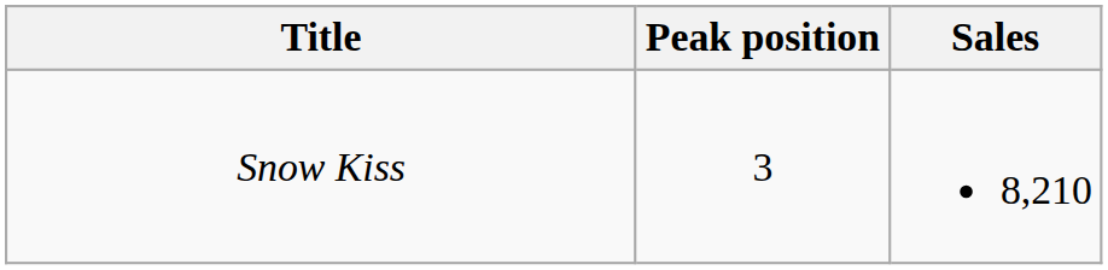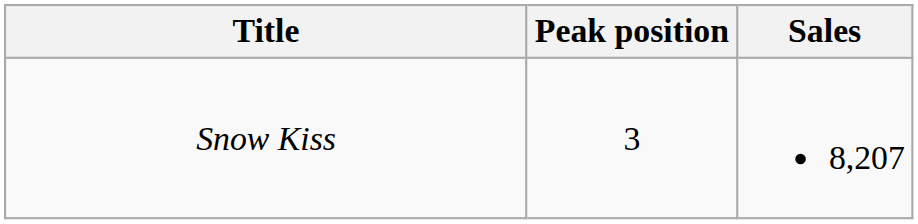 <table class="wikitable" style="text-align:center;">
 <tr>
 <th style="width:15em;">Title</th>
 <th>Peak position</th>
 <th>Sales</th>
 </tr>
 <tr>
 <td><em>Snow Kiss</em></td>
 <td>3</td>
-<td><br><ul><li>8,210 </li></ul></td>
+<td><br><ul><li>8,207 </li></ul></td>
 </tr>
 </table>
